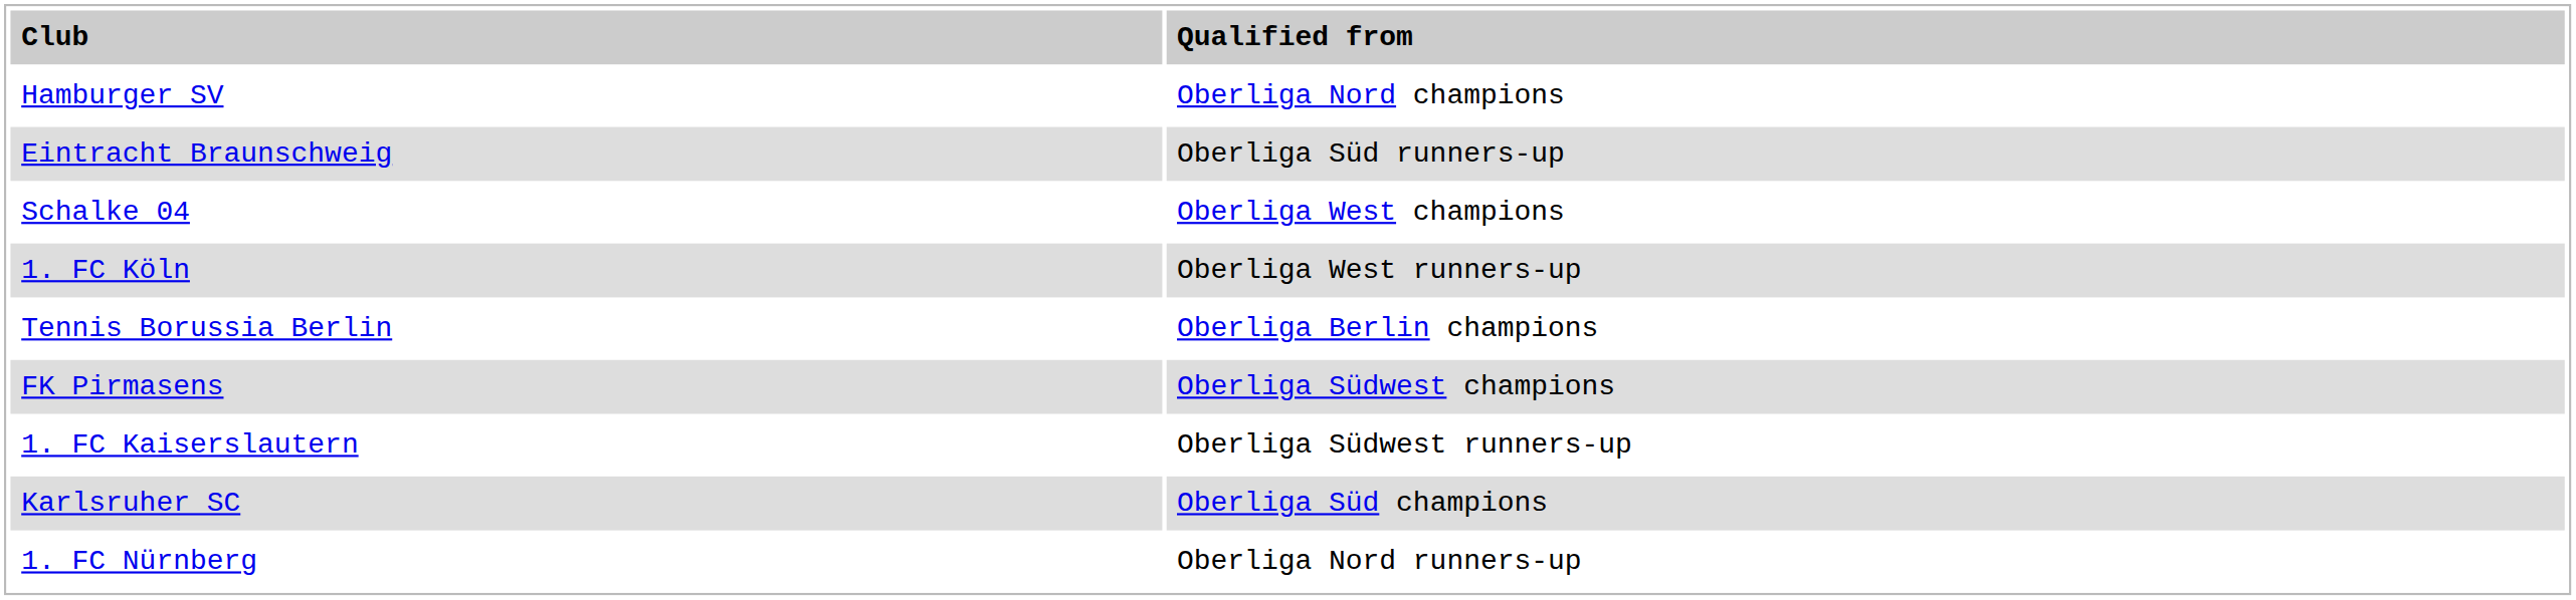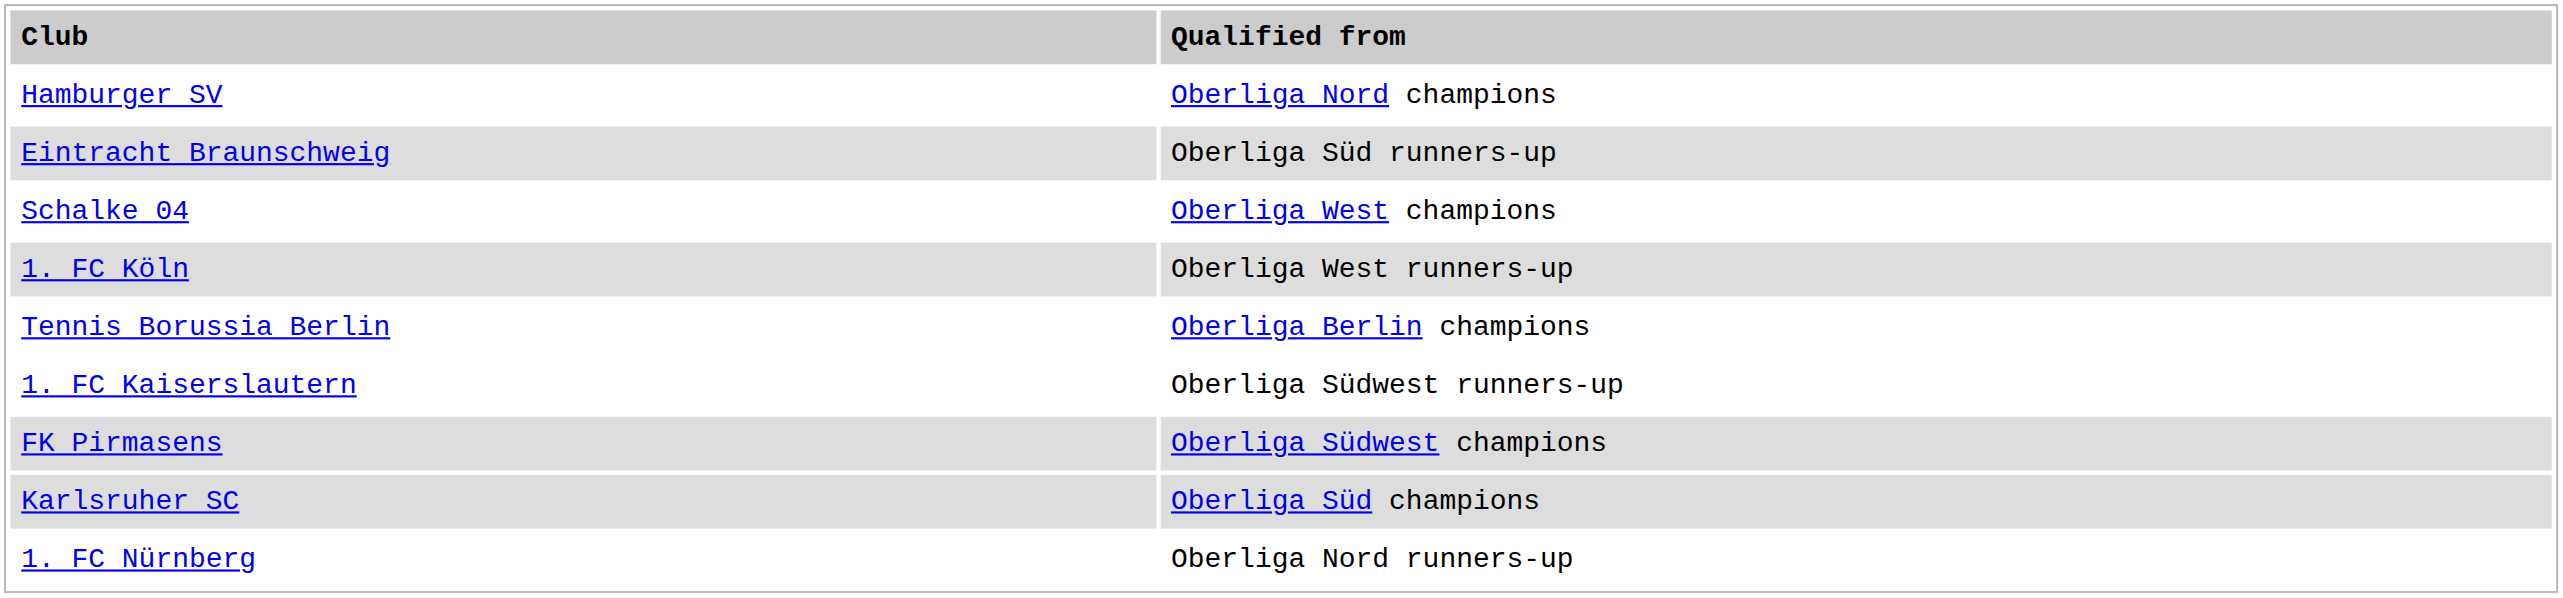 <table style="border:1px solid #bbb;background:#fff;" cellpadding="5" cellspacing="2" width="75%">
 <tr style="background:#ccc;font-weight:bold">
 <td>Club</td>
 <td>Qualified from</td>
 </tr>
 <tr>
 <td><a href='#'>Hamburger SV</a></td>
 <td><a href='#'>Oberliga Nord</a> champions</td>
 </tr>
 <tr style="background:#ddd">
 <td><a href='#'>Eintracht Braunschweig</a></td>
 <td>Oberliga Süd runners-up</td>
 </tr>
 <tr>
 <td><a href='#'>Schalke 04</a></td>
 <td><a href='#'>Oberliga West</a> champions</td>
 </tr>
 <tr style="background:#ddd">
 <td><a href='#'>1. FC Köln</a></td>
 <td>Oberliga West runners-up</td>
 </tr>
 <tr>
 <td><a href='#'>Tennis Borussia Berlin</a></td>
 <td><a href='#'>Oberliga Berlin</a> champions</td>
 </tr>
+<tr>
+<td><a href='#'>1. FC Kaiserslautern</a></td>
+<td>Oberliga Südwest runners-up</td>
+</tr>
 <tr style="background:#ddd">
 <td><a href='#'>FK Pirmasens</a></td>
 <td><a href='#'>Oberliga Südwest</a> champions</td>
-</tr>
-<tr>
-<td><a href='#'>1. FC Kaiserslautern</a></td>
-<td>Oberliga Südwest runners-up</td>
 </tr>
 <tr style="background:#ddd">
 <td><a href='#'>Karlsruher SC</a></td>
 <td><a href='#'>Oberliga Süd</a> champions</td>
 </tr>
 <tr>
 <td><a href='#'>1. FC Nürnberg</a></td>
 <td>Oberliga Nord runners-up</td>
 </tr>
 </table>
